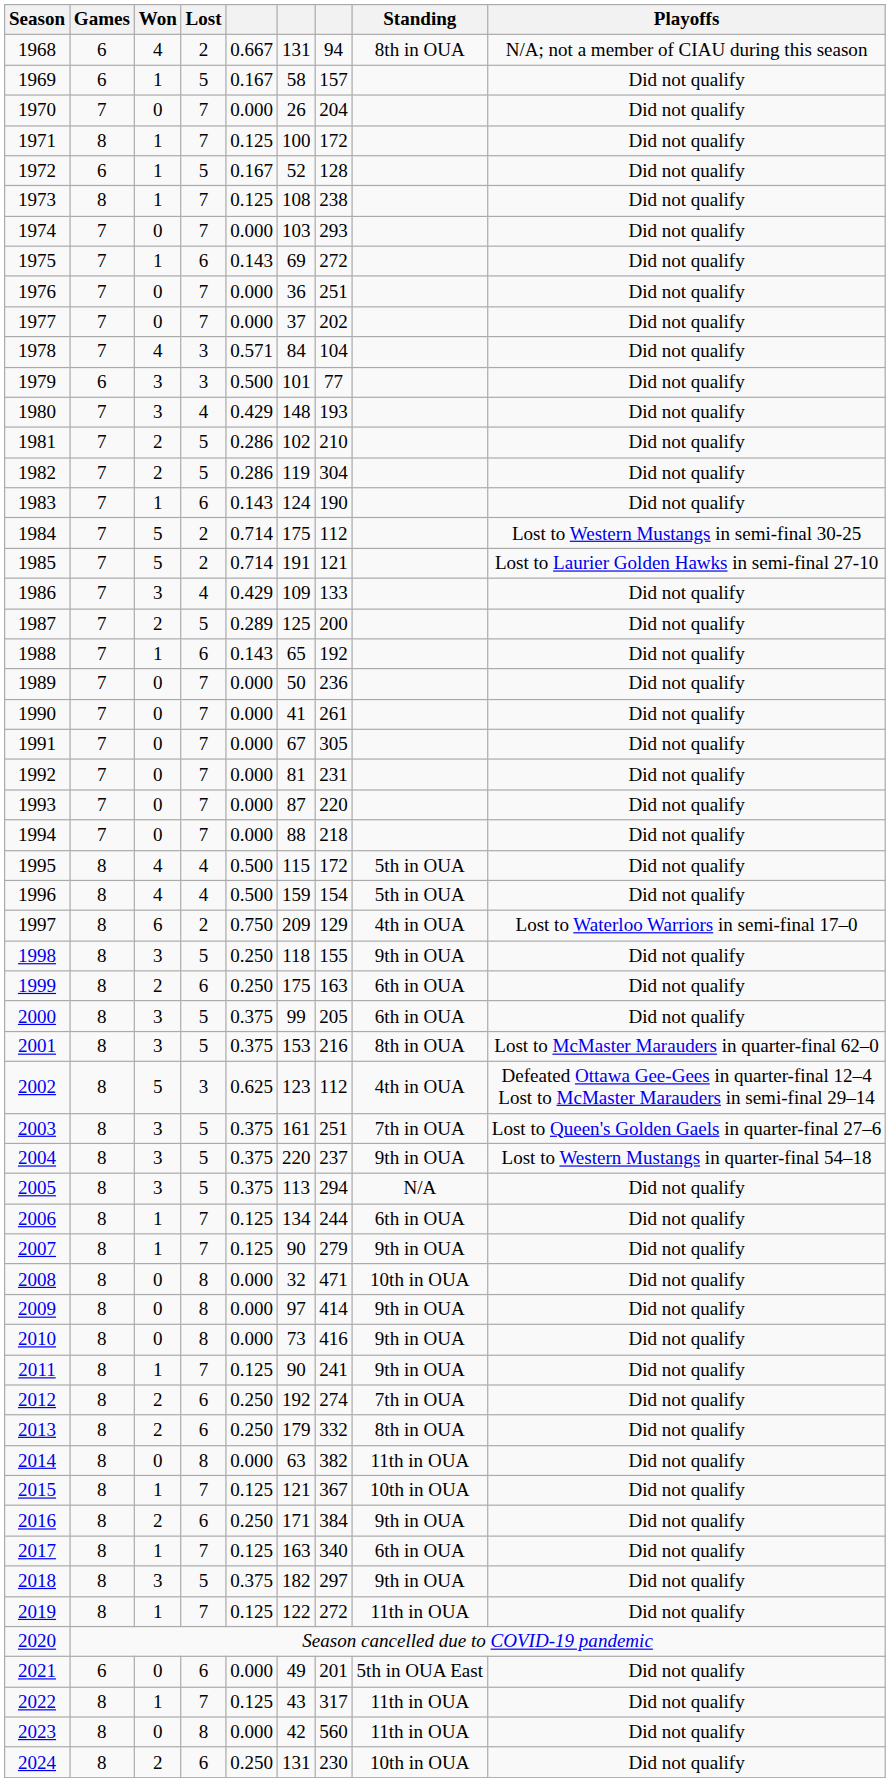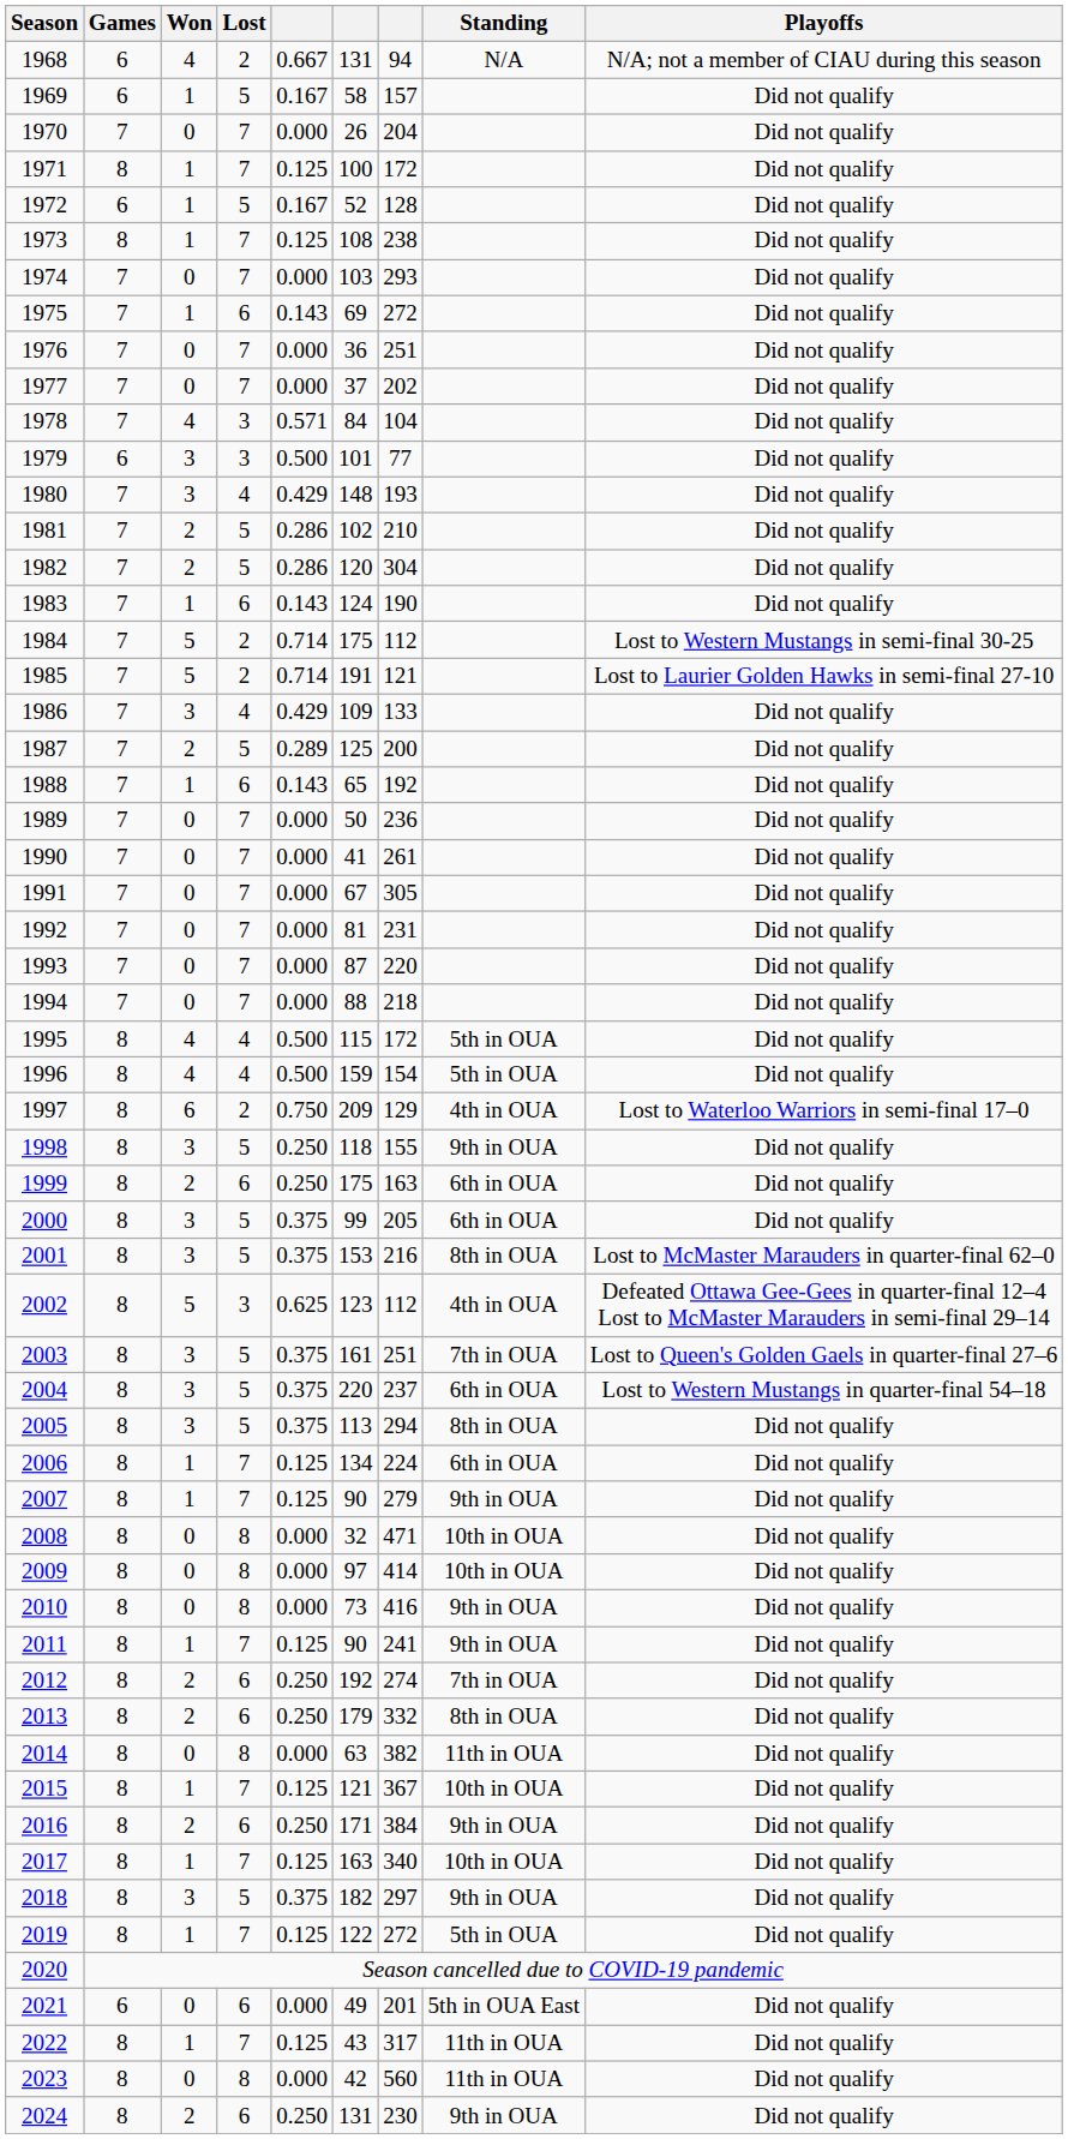 <table class="wikitable" style="text-align:center">
 <tr>
 <th>Season</th>
 <th>Games</th>
 <th>Won</th>
 <th>Lost</th>
 <th></th>
 <th></th>
 <th></th>
 <th>Standing</th>
 <th>Playoffs</th>
 </tr>
 <tr>
 <td>1968</td>
 <td>6</td>
 <td>4</td>
 <td>2</td>
 <td>0.667</td>
 <td>131</td>
 <td>94</td>
-<td>8th in OUA</td>
+<td>N/A</td>
 <td>N/A; not a member of CIAU during this season</td>
 </tr>
 <tr>
 <td>1969</td>
 <td>6</td>
 <td>1</td>
 <td>5</td>
 <td>0.167</td>
 <td>58</td>
 <td>157</td>
 <td></td>
 <td>Did not qualify</td>
 </tr>
 <tr>
 <td>1970</td>
 <td>7</td>
 <td>0</td>
 <td>7</td>
 <td>0.000</td>
 <td>26</td>
 <td>204</td>
 <td></td>
 <td>Did not qualify</td>
 </tr>
 <tr>
 <td>1971</td>
 <td>8</td>
 <td>1</td>
 <td>7</td>
 <td>0.125</td>
 <td>100</td>
 <td>172</td>
 <td></td>
 <td>Did not qualify</td>
 </tr>
 <tr>
 <td>1972</td>
 <td>6</td>
 <td>1</td>
 <td>5</td>
 <td>0.167</td>
 <td>52</td>
 <td>128</td>
 <td></td>
 <td>Did not qualify</td>
 </tr>
 <tr>
 <td>1973</td>
 <td>8</td>
 <td>1</td>
 <td>7</td>
 <td>0.125</td>
 <td>108</td>
 <td>238</td>
 <td></td>
 <td>Did not qualify</td>
 </tr>
 <tr>
 <td>1974</td>
 <td>7</td>
 <td>0</td>
 <td>7</td>
 <td>0.000</td>
 <td>103</td>
 <td>293</td>
 <td></td>
 <td>Did not qualify</td>
 </tr>
 <tr>
 <td>1975</td>
 <td>7</td>
 <td>1</td>
 <td>6</td>
 <td>0.143</td>
 <td>69</td>
 <td>272</td>
 <td></td>
 <td>Did not qualify</td>
 </tr>
 <tr>
 <td>1976</td>
 <td>7</td>
 <td>0</td>
 <td>7</td>
 <td>0.000</td>
 <td>36</td>
 <td>251</td>
 <td></td>
 <td>Did not qualify</td>
 </tr>
 <tr>
 <td>1977</td>
 <td>7</td>
 <td>0</td>
 <td>7</td>
 <td>0.000</td>
 <td>37</td>
 <td>202</td>
 <td></td>
 <td>Did not qualify</td>
 </tr>
 <tr>
 <td>1978</td>
 <td>7</td>
 <td>4</td>
 <td>3</td>
 <td>0.571</td>
 <td>84</td>
 <td>104</td>
 <td></td>
 <td>Did not qualify</td>
 </tr>
 <tr>
 <td>1979</td>
 <td>6</td>
 <td>3</td>
 <td>3</td>
 <td>0.500</td>
 <td>101</td>
 <td>77</td>
 <td></td>
 <td>Did not qualify</td>
 </tr>
 <tr>
 <td>1980</td>
 <td>7</td>
 <td>3</td>
 <td>4</td>
 <td>0.429</td>
 <td>148</td>
 <td>193</td>
 <td></td>
 <td>Did not qualify</td>
 </tr>
 <tr>
 <td>1981</td>
 <td>7</td>
 <td>2</td>
 <td>5</td>
 <td>0.286</td>
 <td>102</td>
 <td>210</td>
 <td></td>
 <td>Did not qualify</td>
 </tr>
 <tr>
 <td>1982</td>
 <td>7</td>
 <td>2</td>
 <td>5</td>
 <td>0.286</td>
-<td>119</td>
+<td>120</td>
 <td>304</td>
 <td></td>
 <td>Did not qualify</td>
 </tr>
 <tr>
 <td>1983</td>
 <td>7</td>
 <td>1</td>
 <td>6</td>
 <td>0.143</td>
 <td>124</td>
 <td>190</td>
 <td></td>
 <td>Did not qualify</td>
 </tr>
 <tr>
 <td>1984</td>
 <td>7</td>
 <td>5</td>
 <td>2</td>
 <td>0.714</td>
 <td>175</td>
 <td>112</td>
 <td></td>
 <td>Lost to <a href='#'>Western Mustangs</a> in semi-final 30-25</td>
 </tr>
 <tr>
 <td>1985</td>
 <td>7</td>
 <td>5</td>
 <td>2</td>
 <td>0.714</td>
 <td>191</td>
 <td>121</td>
 <td></td>
 <td>Lost to <a href='#'>Laurier Golden Hawks</a> in semi-final 27-10</td>
 </tr>
 <tr>
 <td>1986</td>
 <td>7</td>
 <td>3</td>
 <td>4</td>
 <td>0.429</td>
 <td>109</td>
 <td>133</td>
 <td></td>
 <td>Did not qualify</td>
 </tr>
 <tr>
 <td>1987</td>
 <td>7</td>
 <td>2</td>
 <td>5</td>
 <td>0.289</td>
 <td>125</td>
 <td>200</td>
 <td></td>
 <td>Did not qualify</td>
 </tr>
 <tr>
 <td>1988</td>
 <td>7</td>
 <td>1</td>
 <td>6</td>
 <td>0.143</td>
 <td>65</td>
 <td>192</td>
 <td></td>
 <td>Did not qualify</td>
 </tr>
 <tr>
 <td>1989</td>
 <td>7</td>
 <td>0</td>
 <td>7</td>
 <td>0.000</td>
 <td>50</td>
 <td>236</td>
 <td></td>
 <td>Did not qualify</td>
 </tr>
 <tr>
 <td>1990</td>
 <td>7</td>
 <td>0</td>
 <td>7</td>
 <td>0.000</td>
 <td>41</td>
 <td>261</td>
 <td></td>
 <td>Did not qualify</td>
 </tr>
 <tr>
 <td>1991</td>
 <td>7</td>
 <td>0</td>
 <td>7</td>
 <td>0.000</td>
 <td>67</td>
 <td>305</td>
 <td></td>
 <td>Did not qualify</td>
 </tr>
 <tr>
 <td>1992</td>
 <td>7</td>
 <td>0</td>
 <td>7</td>
 <td>0.000</td>
 <td>81</td>
 <td>231</td>
 <td></td>
 <td>Did not qualify</td>
 </tr>
 <tr>
 <td>1993</td>
 <td>7</td>
 <td>0</td>
 <td>7</td>
 <td>0.000</td>
 <td>87</td>
 <td>220</td>
 <td></td>
 <td>Did not qualify</td>
 </tr>
 <tr>
 <td>1994</td>
 <td>7</td>
 <td>0</td>
 <td>7</td>
 <td>0.000</td>
 <td>88</td>
 <td>218</td>
 <td></td>
 <td>Did not qualify</td>
 </tr>
 <tr align="center">
 <td>1995</td>
 <td>8</td>
 <td>4</td>
 <td>4</td>
 <td>0.500</td>
 <td>115</td>
 <td>172</td>
 <td>5th in OUA</td>
 <td>Did not qualify</td>
 </tr>
 <tr align="center">
 <td>1996</td>
 <td>8</td>
 <td>4</td>
 <td>4</td>
 <td>0.500</td>
 <td>159</td>
 <td>154</td>
 <td>5th in OUA</td>
 <td>Did not qualify</td>
 </tr>
 <tr align="center">
 <td>1997</td>
 <td>8</td>
 <td>6</td>
 <td>2</td>
 <td>0.750</td>
 <td>209</td>
 <td>129</td>
 <td>4th in OUA</td>
 <td>Lost to <a href='#'>Waterloo Warriors</a> in semi-final 17–0</td>
 </tr>
 <tr align="center">
 <td><a href='#'>1998</a></td>
 <td>8</td>
 <td>3</td>
 <td>5</td>
 <td>0.250</td>
 <td>118</td>
 <td>155</td>
 <td>9th in OUA</td>
 <td>Did not qualify</td>
 </tr>
 <tr align="center">
 <td><a href='#'>1999</a></td>
 <td>8</td>
 <td>2</td>
 <td>6</td>
 <td>0.250</td>
 <td>175</td>
 <td>163</td>
 <td>6th in OUA</td>
 <td>Did not qualify</td>
 </tr>
 <tr align="center">
 <td><a href='#'>2000</a></td>
 <td>8</td>
 <td>3</td>
 <td>5</td>
 <td>0.375</td>
 <td>99</td>
 <td>205</td>
 <td>6th in OUA</td>
 <td>Did not qualify</td>
 </tr>
 <tr align="center">
 <td><a href='#'>2001</a></td>
 <td>8</td>
 <td>3</td>
 <td>5</td>
 <td>0.375</td>
 <td>153</td>
 <td>216</td>
 <td>8th in OUA</td>
 <td>Lost to <a href='#'>McMaster Marauders</a> in quarter-final 62–0</td>
 </tr>
 <tr align="center">
 <td><a href='#'>2002</a></td>
 <td>8</td>
 <td>5</td>
 <td>3</td>
 <td>0.625</td>
 <td>123</td>
 <td>112</td>
 <td>4th in OUA</td>
 <td>Defeated <a href='#'>Ottawa Gee-Gees</a> in quarter-final 12–4<br>Lost to <a href='#'>McMaster Marauders</a> in semi-final 29–14</td>
 </tr>
 <tr align="center">
 <td><a href='#'>2003</a></td>
 <td>8</td>
 <td>3</td>
 <td>5</td>
 <td>0.375</td>
 <td>161</td>
 <td>251</td>
 <td>7th in OUA</td>
 <td>Lost to <a href='#'>Queen's Golden Gaels</a> in quarter-final 27–6</td>
 </tr>
 <tr align="center">
 <td><a href='#'>2004</a></td>
 <td>8</td>
 <td>3</td>
 <td>5</td>
 <td>0.375</td>
 <td>220</td>
 <td>237</td>
-<td>9th in OUA</td>
+<td>6th in OUA</td>
 <td>Lost to <a href='#'>Western Mustangs</a> in quarter-final 54–18</td>
 </tr>
 <tr align="center">
 <td><a href='#'>2005</a></td>
 <td>8</td>
 <td>3</td>
 <td>5</td>
 <td>0.375</td>
 <td>113</td>
 <td>294</td>
-<td>N/A</td>
+<td>8th in OUA</td>
 <td>Did not qualify</td>
 </tr>
 <tr align="center">
 <td><a href='#'>2006</a></td>
 <td>8</td>
 <td>1</td>
 <td>7</td>
 <td>0.125</td>
 <td>134</td>
-<td>244</td>
+<td>224</td>
 <td>6th in OUA</td>
 <td>Did not qualify</td>
 </tr>
 <tr align="center">
 <td><a href='#'>2007</a></td>
 <td>8</td>
 <td>1</td>
 <td>7</td>
 <td>0.125</td>
 <td>90</td>
 <td>279</td>
 <td>9th in OUA</td>
 <td>Did not qualify</td>
 </tr>
 <tr align="center">
 <td><a href='#'>2008</a></td>
 <td>8</td>
 <td>0</td>
 <td>8</td>
 <td>0.000</td>
 <td>32</td>
 <td>471</td>
 <td>10th in OUA</td>
 <td>Did not qualify</td>
 </tr>
 <tr align="center">
 <td><a href='#'>2009</a></td>
 <td>8</td>
 <td>0</td>
 <td>8</td>
 <td>0.000</td>
 <td>97</td>
 <td>414</td>
-<td>9th in OUA</td>
+<td>10th in OUA</td>
 <td>Did not qualify</td>
 </tr>
 <tr align="center">
 <td><a href='#'>2010</a></td>
 <td>8</td>
 <td>0</td>
 <td>8</td>
 <td>0.000</td>
 <td>73</td>
 <td>416</td>
 <td>9th in OUA</td>
 <td>Did not qualify</td>
 </tr>
 <tr align="center">
 <td><a href='#'>2011</a></td>
 <td>8</td>
 <td>1</td>
 <td>7</td>
 <td>0.125</td>
 <td>90</td>
 <td>241</td>
 <td>9th in OUA</td>
 <td>Did not qualify</td>
 </tr>
 <tr align="center">
 <td><a href='#'>2012</a></td>
 <td>8</td>
 <td>2</td>
 <td>6</td>
 <td>0.250</td>
 <td>192</td>
 <td>274</td>
 <td>7th in OUA</td>
 <td>Did not qualify</td>
 </tr>
 <tr align="center">
 <td><a href='#'>2013</a></td>
 <td>8</td>
 <td>2</td>
 <td>6</td>
 <td>0.250</td>
 <td>179</td>
 <td>332</td>
 <td>8th in OUA</td>
 <td>Did not qualify</td>
 </tr>
 <tr align="center">
 <td><a href='#'>2014</a></td>
 <td>8</td>
 <td>0</td>
 <td>8</td>
 <td>0.000</td>
 <td>63</td>
 <td>382</td>
 <td>11th in OUA</td>
 <td>Did not qualify</td>
 </tr>
 <tr align="center">
 <td><a href='#'>2015</a></td>
 <td>8</td>
 <td>1</td>
 <td>7</td>
 <td>0.125</td>
 <td>121</td>
 <td>367</td>
 <td>10th in OUA</td>
 <td>Did not qualify</td>
 </tr>
 <tr align="center">
 <td><a href='#'>2016</a></td>
 <td>8</td>
 <td>2</td>
 <td>6</td>
 <td>0.250</td>
 <td>171</td>
 <td>384</td>
 <td>9th in OUA</td>
 <td>Did not qualify</td>
 </tr>
 <tr align="center">
 <td><a href='#'>2017</a></td>
 <td>8</td>
 <td>1</td>
 <td>7</td>
 <td>0.125</td>
 <td>163</td>
 <td>340</td>
-<td>6th in OUA</td>
+<td>10th in OUA</td>
 <td>Did not qualify</td>
 </tr>
 <tr align="center">
 <td><a href='#'>2018</a></td>
 <td>8</td>
 <td>3</td>
 <td>5</td>
 <td>0.375</td>
 <td>182</td>
 <td>297</td>
 <td>9th in OUA</td>
 <td>Did not qualify</td>
 </tr>
 <tr align="center">
 <td><a href='#'>2019</a></td>
 <td>8</td>
 <td>1</td>
 <td>7</td>
 <td>0.125</td>
 <td>122</td>
 <td>272</td>
-<td>11th in OUA</td>
+<td>5th in OUA</td>
 <td>Did not qualify</td>
 </tr>
 <tr>
 <td><a href='#'>2020</a></td>
 <td align="center" colSpan="9"><em>Season cancelled due to <a href='#'>COVID-19 pandemic</a></em></td>
 </tr>
 <tr>
 <td><a href='#'>2021</a></td>
 <td>6</td>
 <td>0</td>
 <td>6</td>
 <td>0.000</td>
 <td>49</td>
 <td>201</td>
 <td>5th in OUA East</td>
 <td>Did not qualify</td>
 </tr>
 <tr>
 <td><a href='#'>2022</a></td>
 <td>8</td>
 <td>1</td>
 <td>7</td>
 <td>0.125</td>
 <td>43</td>
 <td>317</td>
 <td>11th in OUA</td>
 <td>Did not qualify</td>
 </tr>
 <tr>
 <td><a href='#'>2023</a></td>
 <td>8</td>
 <td>0</td>
 <td>8</td>
 <td>0.000</td>
 <td>42</td>
 <td>560</td>
 <td>11th in OUA</td>
 <td>Did not qualify</td>
 </tr>
 <tr>
 <td><a href='#'>2024</a></td>
 <td>8</td>
 <td>2</td>
 <td>6</td>
 <td>0.250</td>
 <td>131</td>
 <td>230</td>
-<td>10th in OUA</td>
+<td>9th in OUA</td>
 <td>Did not qualify</td>
 </tr>
 </table>
